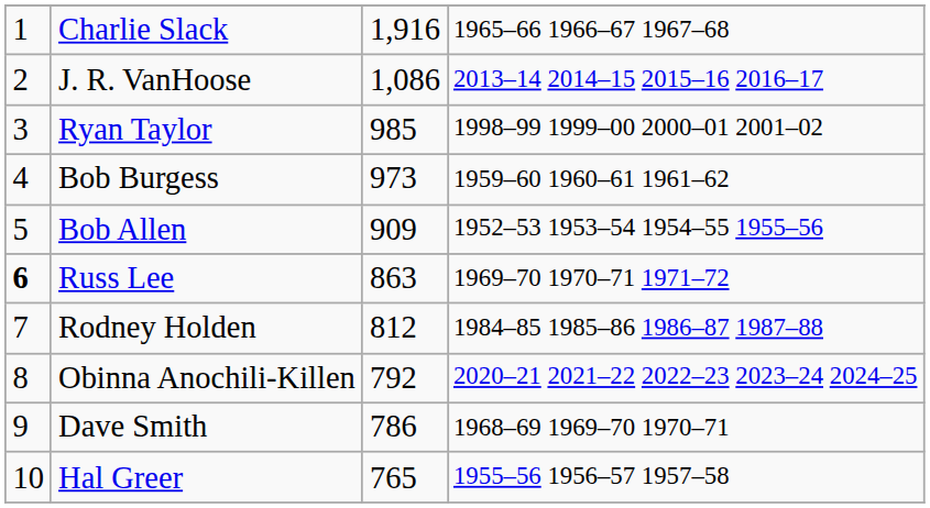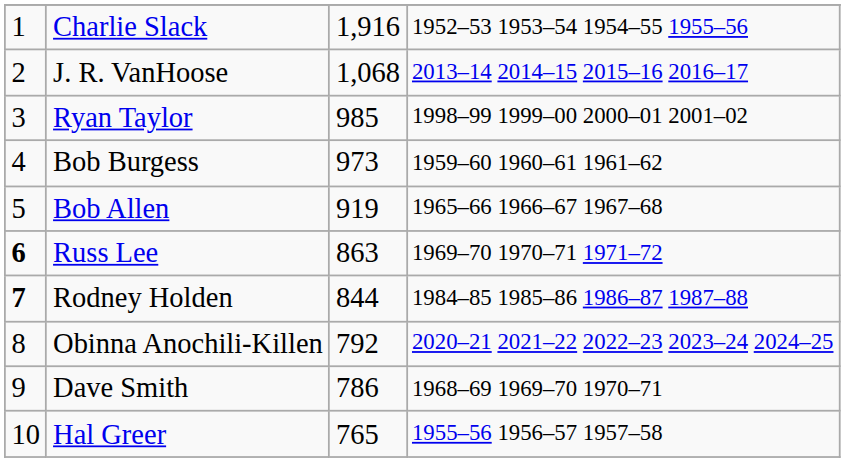 <table class="wikitable">
 <tr>
 </tr>
 <tr>
 <td>1</td>
 <td><a href='#'>Charlie Slack</a></td>
 <td>1,916</td>
-<td style="font-size:80%;">1965–66 1966–67 1967–68</td>
+<td style="font-size:80%;">1952–53 1953–54 1954–55 <a href='#'>1955–56</a></td>
 </tr>
 <tr>
 <td>2</td>
 <td>J. R. VanHoose</td>
-<td>1,086</td>
+<td>1,068</td>
 <td style="font-size:80%;"><a href='#'>2013–14</a> <a href='#'>2014–15</a> <a href='#'>2015–16</a> <a href='#'>2016–17</a></td>
 </tr>
 <tr>
 <td>3</td>
 <td><a href='#'>Ryan Taylor</a></td>
 <td>985</td>
 <td style="font-size:80%;">1998–99 1999–00 2000–01 2001–02</td>
 </tr>
 <tr>
 <td>4</td>
 <td>Bob Burgess</td>
 <td>973</td>
 <td style="font-size:80%;">1959–60 1960–61 1961–62</td>
 </tr>
 <tr>
 <td>5</td>
 <td><a href='#'>Bob Allen</a></td>
-<td>909</td>
-<td style="font-size:80%;">1952–53 1953–54 1954–55 <a href='#'>1955–56</a></td>
+<td>919</td>
+<td style="font-size:80%;">1965–66 1966–67 1967–68</td>
 </tr>
 <tr>
 <td><strong>6</strong></td>
 <td><a href='#'>Russ Lee</a></td>
 <td>863</td>
 <td style="font-size:80%;">1969–70 1970–71 <a href='#'>1971–72</a></td>
 </tr>
 <tr>
-<td>7</td>
+<td><strong>7</strong></td>
 <td>Rodney Holden</td>
-<td>812</td>
+<td>844</td>
 <td style="font-size:80%;">1984–85 1985–86 <a href='#'>1986–87</a> <a href='#'>1987–88</a></td>
 </tr>
 <tr>
 <td>8</td>
 <td>Obinna Anochili-Killen</td>
 <td>792</td>
 <td style="font-size:80%;"><a href='#'>2020–21</a> <a href='#'>2021–22</a> <a href='#'>2022–23</a> <a href='#'>2023–24</a> <a href='#'>2024–25</a></td>
 </tr>
 <tr>
 <td>9</td>
 <td>Dave Smith</td>
 <td>786</td>
 <td style="font-size:80%;">1968–69 1969–70 1970–71</td>
 </tr>
 <tr>
 <td>10</td>
 <td><a href='#'>Hal Greer</a></td>
 <td>765</td>
 <td style="font-size:80%;"><a href='#'>1955–56</a> 1956–57 1957–58</td>
 </tr>
 </table>
